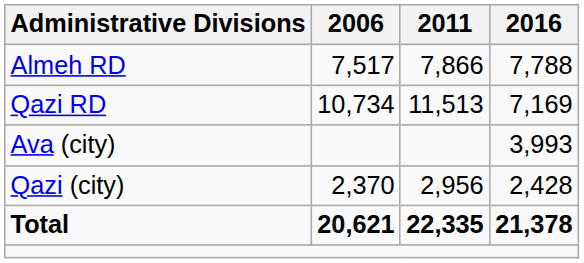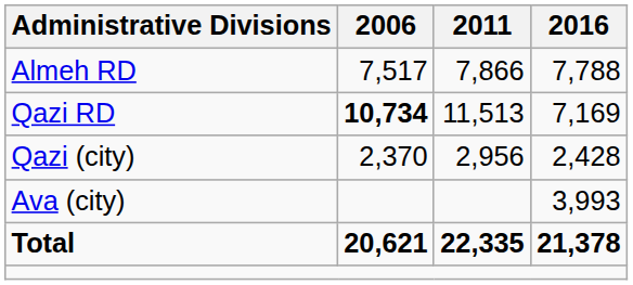 <table class="wikitable">
 <tr>
 <th>Administrative Divisions</th>
 <th>2006</th>
 <th>2011</th>
 <th>2016</th>
 </tr>
 <tr>
 <td><a href='#'>Almeh RD</a></td>
 <td style="text-align: right;">7,517</td>
 <td style="text-align: right;">7,866</td>
 <td style="text-align: right;">7,788</td>
 </tr>
 <tr>
 <td><a href='#'>Qazi RD</a></td>
-<td style="text-align: right;">10,734</td>
+<td style="text-align: right;"><strong>10,734</strong></td>
 <td style="text-align: right;">11,513</td>
 <td style="text-align: right;">7,169</td>
+</tr>
+<tr>
+<td><a href='#'>Qazi</a> (city)</td>
+<td style="text-align: right;">2,370</td>
+<td style="text-align: right;">2,956</td>
+<td style="text-align: right;">2,428</td>
 </tr>
 <tr>
 <td><a href='#'>Ava</a> (city)</td>
 <td style="text-align: right;"></td>
 <td style="text-align: right;"></td>
 <td style="text-align: right;">3,993</td>
-</tr>
-<tr>
-<td><a href='#'>Qazi</a> (city)</td>
-<td style="text-align: right;">2,370</td>
-<td style="text-align: right;">2,956</td>
-<td style="text-align: right;">2,428</td>
 </tr>
 <tr>
 <td><strong>Total</strong></td>
 <td style="text-align: right;"><strong>20,621</strong></td>
 <td style="text-align: right;"><strong>22,335</strong></td>
 <td style="text-align: right;"><strong>21,378</strong></td>
 </tr>
 <tr>
 <td colspan=4></td>
 </tr>
 </table>
